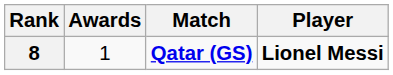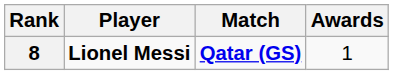 <table class="wikitable unsortable">
 <tr>
 <th>Rank</th>
+<th>Player</th>
+<th>Match</th>
 <th>Awards</th>
-<th>Match</th>
-<th>Player</th>
 </tr>
 <tr>
 <th>8</th>
+<td> <strong>Lionel Messi</strong></td>
+<td><strong> <a href='#'>Qatar (GS)</a></strong></td>
 <td align="center">1</td>
-<td><strong> <a href='#'>Qatar (GS)</a></strong></td>
-<td> <strong>Lionel Messi</strong></td>
 </tr>
 </table>
